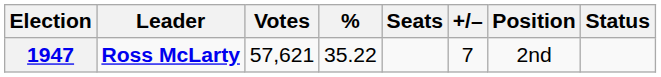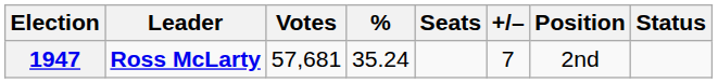 <table class="wikitable" style="text-align:center;">
 <tr>
 <th>Election</th>
 <th>Leader</th>
 <th>Votes</th>
 <th>%</th>
 <th>Seats</th>
 <th>+/–</th>
 <th>Position</th>
 <th>Status</th>
 </tr>
 <tr>
 <th><a href='#'>1947</a></th>
 <td><strong><a href='#'>Ross McLarty</a></strong></td>
-<td>57,621</td>
-<td>35.22</td>
+<td>57,681</td>
+<td>35.24</td>
 <td></td>
 <td> 7</td>
 <td> 2nd</td>
 <td></td>
 </tr>
 </table>
